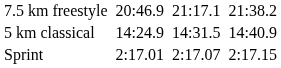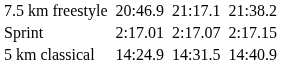 <table>
 <tr>
 <td>7.5 km freestyle</td>
 <td></td>
 <td>20:46.9</td>
 <td></td>
 <td>21:17.1</td>
 <td></td>
 <td>21:38.2</td>
 </tr>
 <tr>
+<td>Sprint</td>
+<td></td>
+<td>2:17.01</td>
+<td></td>
+<td>2:17.07</td>
+<td></td>
+<td>2:17.15</td>
+</tr>
+<tr>
 <td>5 km classical</td>
 <td></td>
 <td>14:24.9</td>
 <td></td>
 <td>14:31.5</td>
 <td></td>
 <td>14:40.9</td>
 </tr>
-<tr>
-<td>Sprint</td>
-<td></td>
-<td>2:17.01</td>
-<td></td>
-<td>2:17.07</td>
-<td></td>
-<td>2:17.15</td>
-</tr>
 </table>
